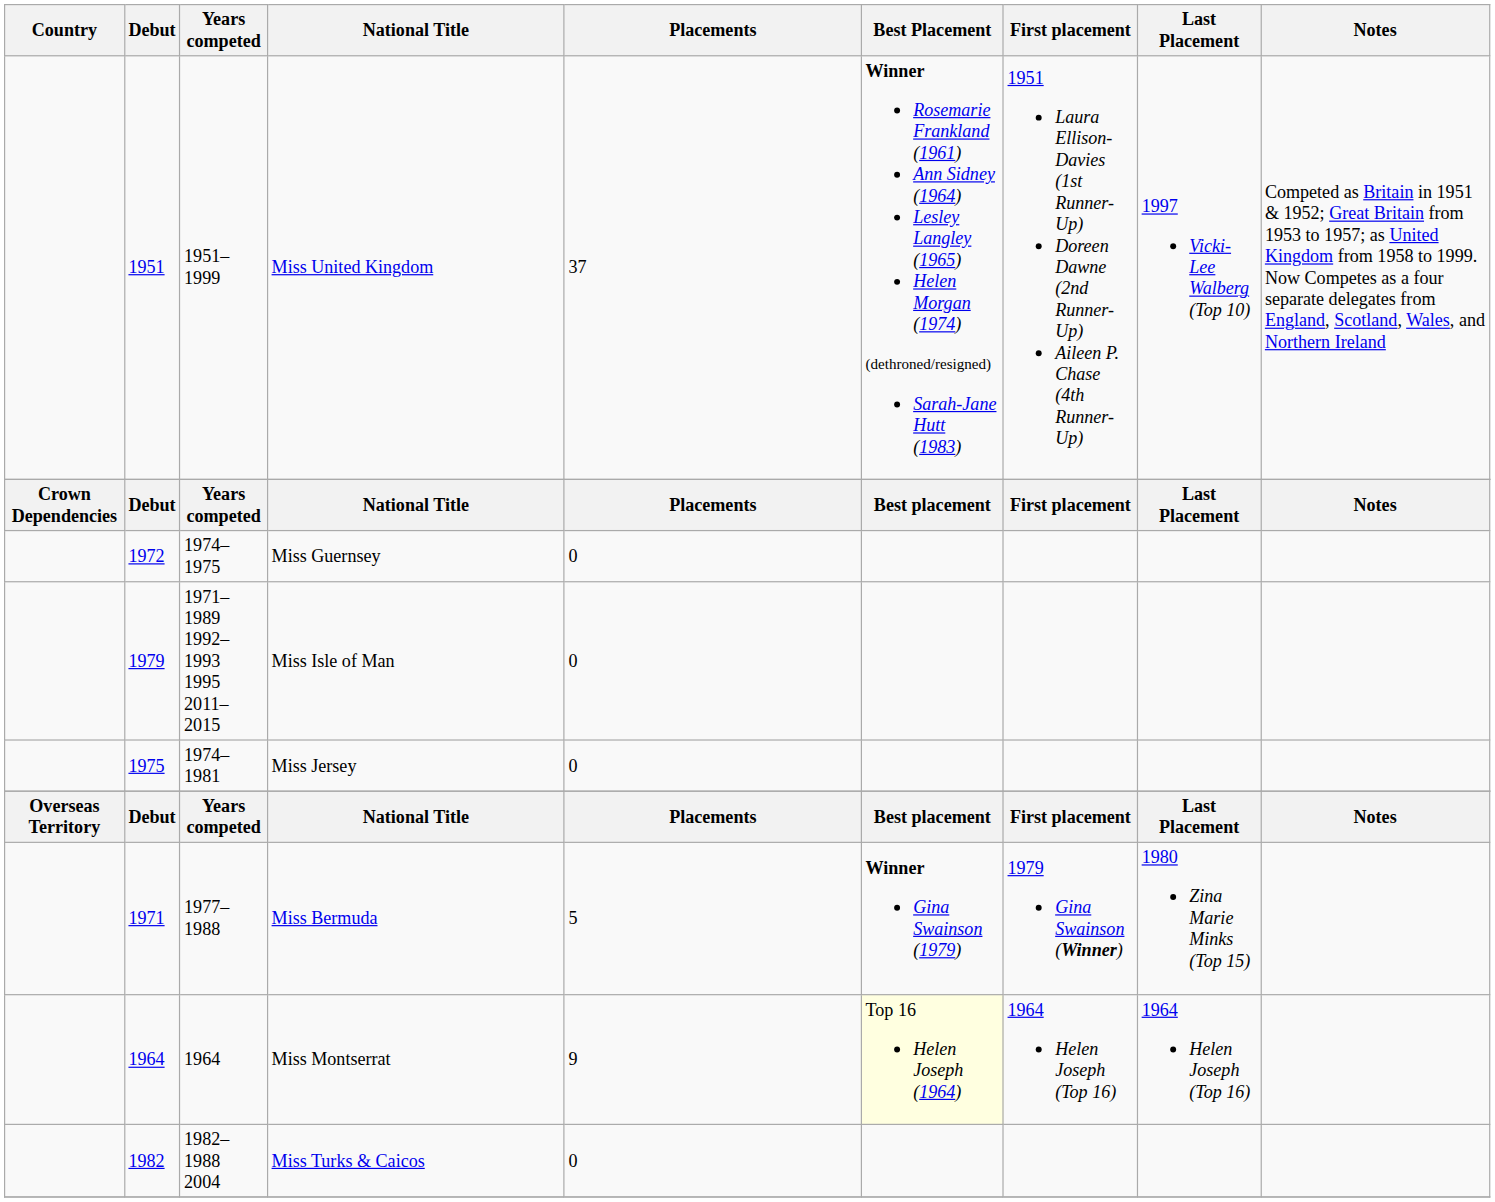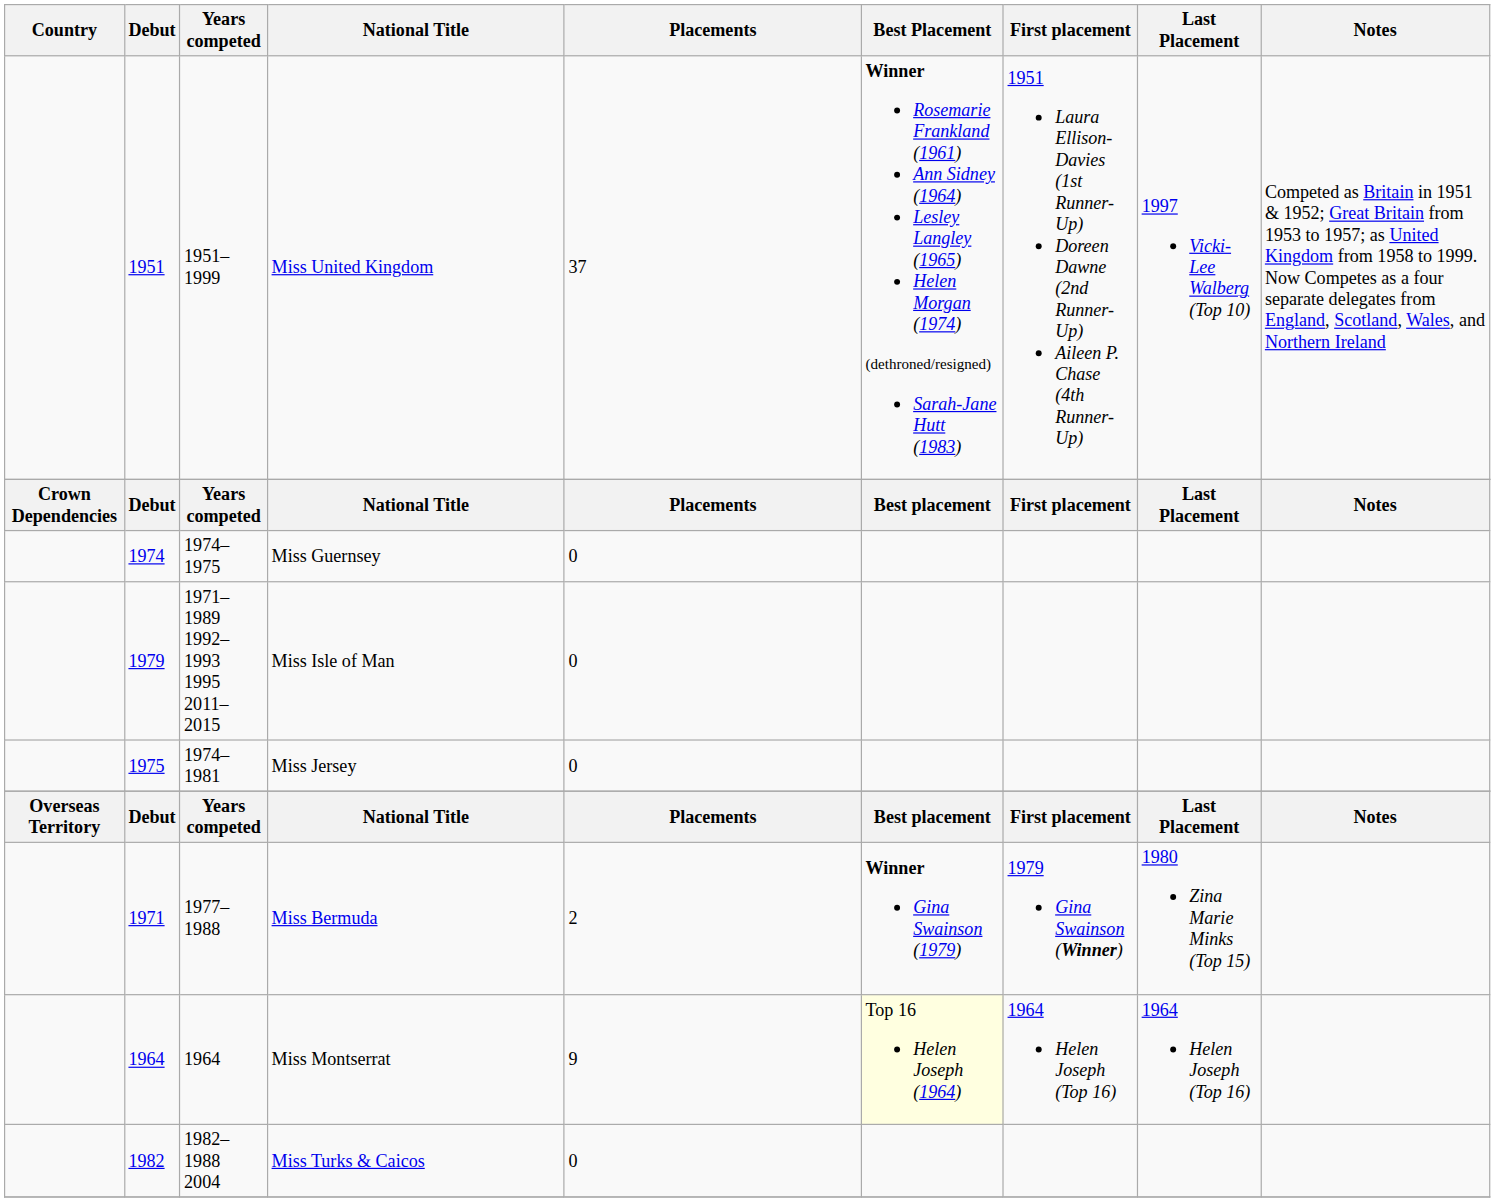 <table class="wikitable sortable" style="font-size: 95%;">
 <tr>
 <th>Country</th>
 <th>Debut</th>
 <th>Years competed</th>
 <th width=20%>National Title</th>
 <th width=20%>Placements</th>
 <th>Best Placement</th>
 <th>First placement</th>
 <th>Last Placement</th>
 <th>Notes</th>
 </tr>
 <tr>
 <td><strong></strong></td>
 <td><a href='#'>1951</a></td>
 <td>1951–1999</td>
 <td><a href='#'>Miss United Kingdom</a></td>
 <td>37</td>
 <td><strong>Winner</strong><br><ul><li><em><a href='#'>Rosemarie Frankland</a><br>(<a href='#'>1961</a>)</em></li><li><em><a href='#'>Ann Sidney</a><br>(<a href='#'>1964</a>)</em></li><li><em><a href='#'>Lesley Langley</a><br>(<a href='#'>1965</a>)</em></li><li><em><a href='#'>Helen Morgan</a><br>(<a href='#'>1974</a>)</em></li></ul><small>(dethroned/resigned)</small><ul><li><em><a href='#'>Sarah-Jane Hutt</a><br>(<a href='#'>1983</a>)</em></li></ul></td>
 <td><a href='#'>1951</a><br><ul><li><em>Laura Ellison-Davies<br>(1st Runner-Up)</em></li><li><em>Doreen Dawne<br>(2nd Runner-Up)</em></li><li><em>Aileen P. Chase<br>(4th Runner-Up)</em></li></ul></td>
 <td><a href='#'>1997</a><br><ul><li><em><a href='#'>Vicki-Lee Walberg</a><br>(Top 10)</em></li></ul></td>
 <td>Competed as <a href='#'>Britain</a> in 1951 & 1952; <a href='#'>Great Britain</a> from 1953 to 1957; as <a href='#'>United Kingdom</a> from 1958 to 1999. Now Competes as a four separate delegates from <a href='#'>England</a>, <a href='#'>Scotland</a>, <a href='#'>Wales</a>, and <a href='#'>Northern Ireland</a></td>
 </tr>
 <tr>
 </tr>
 <tr bgcolor="efefef">
 <th>Crown Dependencies</th>
 <th>Debut</th>
 <th>Years competed</th>
 <th width=20%>National Title</th>
 <th width=20%>Placements</th>
 <th>Best placement</th>
 <th>First placement</th>
 <th>Last Placement</th>
 <th>Notes</th>
 </tr>
 <tr>
 <td><strong></strong></td>
-<td><a href='#'>1972</a></td>
+<td><a href='#'>1974</a></td>
 <td>1974–1975</td>
 <td>Miss Guernsey</td>
 <td>0</td>
 <td></td>
 <td></td>
 <td></td>
 <td></td>
 </tr>
 <tr>
 <td><strong></strong></td>
 <td><a href='#'>1979</a></td>
 <td>1971–1989<br>1992–1993<br>1995<br>2011–2015</td>
 <td>Miss Isle of Man</td>
 <td>0</td>
 <td></td>
 <td></td>
 <td></td>
 <td></td>
 </tr>
 <tr>
 <td><strong></strong></td>
 <td><a href='#'>1975</a></td>
 <td>1974–1981</td>
 <td>Miss Jersey</td>
 <td>0</td>
 <td></td>
 <td></td>
 <td></td>
 <td></td>
 </tr>
 <tr>
 </tr>
 <tr bgcolor="efefef">
 <th>Overseas Territory</th>
 <th>Debut</th>
 <th>Years competed</th>
 <th width=20%>National Title</th>
 <th width=20%>Placements</th>
 <th>Best placement</th>
 <th>First placement</th>
 <th>Last Placement</th>
 <th>Notes</th>
 </tr>
 <tr>
 <td><strong></strong></td>
 <td><a href='#'>1971</a></td>
 <td>1977–1988</td>
 <td><a href='#'>Miss Bermuda</a></td>
-<td>5</td>
+<td>2</td>
 <td><strong>Winner</strong><br><ul><li><em><a href='#'>Gina Swainson</a><br>(<a href='#'>1979</a>)</em></li></ul></td>
 <td><a href='#'>1979</a><br><ul><li><em><a href='#'>Gina Swainson</a><br>(<strong>Winner</strong>)</em></li></ul></td>
 <td><a href='#'>1980</a><br><ul><li><em>Zina Marie Minks<br>(Top 15)</em></li></ul></td>
 <td></td>
 </tr>
 <tr>
 <td><strong></strong></td>
 <td><a href='#'>1964</a></td>
 <td>1964</td>
 <td>Miss Montserrat</td>
 <td>9</td>
 <td style="background: lightyellow;">Top 16<br><ul><li><em>Helen Joseph<br>(<a href='#'>1964</a>)</em></li></ul></td>
 <td><a href='#'>1964</a><br><ul><li><em>Helen Joseph<br>(Top 16)</em></li></ul></td>
 <td><a href='#'>1964</a><br><ul><li><em>Helen Joseph<br>(Top 16)</em></li></ul></td>
 <td></td>
 </tr>
 <tr>
 <td><strong></strong></td>
 <td><a href='#'>1982</a></td>
 <td>1982–1988<br>2004</td>
 <td><a href='#'>Miss Turks & Caicos</a></td>
 <td>0</td>
 <td></td>
 <td></td>
 <td></td>
 <td></td>
 </tr>
 <tr>
 </tr>
 </table>
